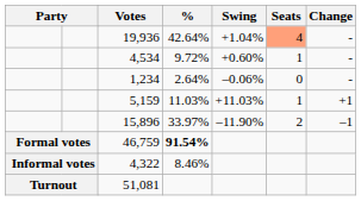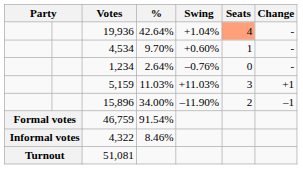 <table class="wikitable" style="text-align:right; margin-bottom:0">
 <tr>
 <th style="width:10px" colspan=3>Party</th>
 <th style="width:70px;">Votes</th>
 <th style="width:40px;">%</th>
 <th style="width:40px;">Swing</th>
 <th style="width:40px;">Seats</th>
 <th style="width:40px;">Change</th>
 </tr>
 <tr>
 <td> </td>
 <td style="text-align:left;" colspan="2"></td>
 <td>19,936</td>
 <td>42.64%</td>
 <td>+1.04%</td>
 <td style="background: lightsalmon;">4</td>
 <td>-</td>
 </tr>
 <tr>
 <td> </td>
 <td style="text-align:left;" colspan="2"></td>
 <td>4,534</td>
-<td>9.72%</td>
+<td>9.70%</td>
 <td>+0.60%</td>
 <td>1</td>
 <td>-</td>
 </tr>
 <tr>
 <td> </td>
 <td style="text-align:left;" colspan="2"></td>
 <td>1,234</td>
 <td>2.64%</td>
-<td>–0.06%</td>
+<td>–0.76%</td>
 <td>0</td>
 <td>-</td>
 </tr>
 <tr>
 <td> </td>
 <td style="text-align:left;" colspan="2"></td>
 <td>5,159</td>
 <td>11.03%</td>
 <td>+11.03%</td>
-<td>1</td>
+<td>3</td>
 <td>+1</td>
 </tr>
 <tr>
 <td> </td>
 <td style="text-align:left;" colspan="2"></td>
 <td>15,896</td>
-<td>33.97%</td>
+<td>34.00%</td>
 <td>–11.90%</td>
 <td>2</td>
 <td>–1</td>
 </tr>
 <tr>
 <th colspan="3" rowspan="1"> Formal votes</th>
 <td>46,759</td>
-<td><strong>91.54%</strong></td>
+<td>91.54%</td>
 <td></td>
 <td></td>
 <td></td>
 </tr>
 <tr>
 <th colspan="3" rowspan="1"> Informal votes</th>
 <td>4,322</td>
 <td>8.46%</td>
 <td></td>
 <td></td>
 <td></td>
 </tr>
 <tr>
 <th colspan="3" rowspan="1"> Turnout</th>
 <td>51,081</td>
 <td></td>
 <td></td>
 <td></td>
 <td></td>
 </tr>
 </table>
